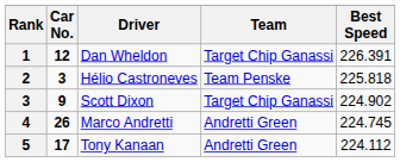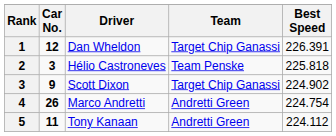 <table class="wikitable" style="font-size:95%;">
 <tr>
 </tr>
 <tr>
 <th>Rank</th>
 <th>Car<br>No.</th>
 <th>Driver</th>
 <th>Team</th>
 <th>Best<br>Speed</th>
 </tr>
 <tr>
 <th>1</th>
 <td style="text-align:center"><strong>12</strong></td>
 <td> <a href='#'>Dan Wheldon</a></td>
 <td><a href='#'>Target Chip Ganassi</a></td>
 <td align=center>226.391</td>
 </tr>
 <tr>
 <th>2</th>
 <td style="text-align:center"><strong>3</strong></td>
 <td> <a href='#'>Hélio Castroneves</a></td>
 <td><a href='#'>Team Penske</a></td>
 <td align=center>225.818</td>
 </tr>
 <tr>
 <th>3</th>
 <td style="text-align:center"><strong>9</strong></td>
 <td> <a href='#'>Scott Dixon</a></td>
 <td><a href='#'>Target Chip Ganassi</a></td>
 <td align=center>224.902</td>
 </tr>
 <tr>
 <th>4</th>
 <td style="text-align:center"><strong>26</strong></td>
 <td> <a href='#'>Marco Andretti</a></td>
 <td><a href='#'>Andretti Green</a></td>
-<td align=center>224.745</td>
+<td align=center>224.754</td>
 </tr>
 <tr>
 <th>5</th>
-<td style="text-align:center"><strong>17</strong></td>
+<td style="text-align:center"><strong>11</strong></td>
 <td> <a href='#'>Tony Kanaan</a></td>
 <td><a href='#'>Andretti Green</a></td>
 <td align=center>224.112</td>
 </tr>
 </table>
